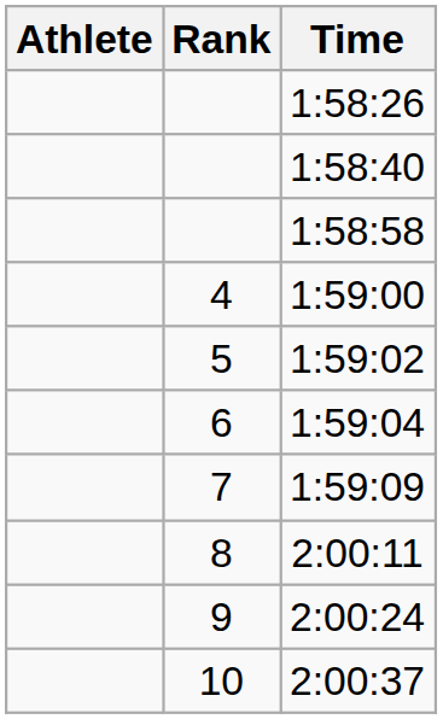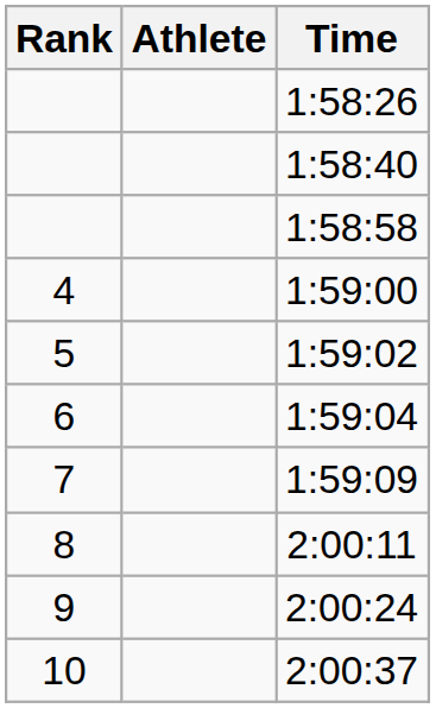 <table class="wikitable" style="font-size:95%; text-align:center;">
 <tr>
+<th>Rank</th>
 <th>Athlete</th>
-<th>Rank</th>
 <th>Time</th>
 </tr>
 <tr>
+<td></td>
 <td align=left></td>
-<td></td>
 <td align="center">1:58:26</td>
 </tr>
 <tr>
+<td></td>
 <td align=left></td>
-<td></td>
 <td align="center">1:58:40</td>
 </tr>
 <tr>
+<td></td>
 <td align=left></td>
-<td></td>
 <td align="center">1:58:58</td>
 </tr>
 <tr>
+<td>4</td>
 <td align=left></td>
-<td>4</td>
 <td align="center">1:59:00</td>
 </tr>
 <tr>
+<td>5</td>
 <td align=left></td>
-<td>5</td>
 <td align="center">1:59:02</td>
 </tr>
 <tr>
+<td>6</td>
 <td align=left></td>
-<td>6</td>
 <td align="center">1:59:04</td>
 </tr>
 <tr>
+<td>7</td>
 <td align=left></td>
-<td>7</td>
 <td align="center">1:59:09</td>
 </tr>
 <tr>
+<td>8</td>
 <td align=left></td>
-<td>8</td>
 <td align="center">2:00:11</td>
 </tr>
 <tr>
+<td>9</td>
 <td align=left></td>
-<td>9</td>
 <td align="center">2:00:24</td>
 </tr>
 <tr>
+<td>10</td>
 <td align=left></td>
-<td>10</td>
 <td align="center">2:00:37</td>
 </tr>
 </table>
